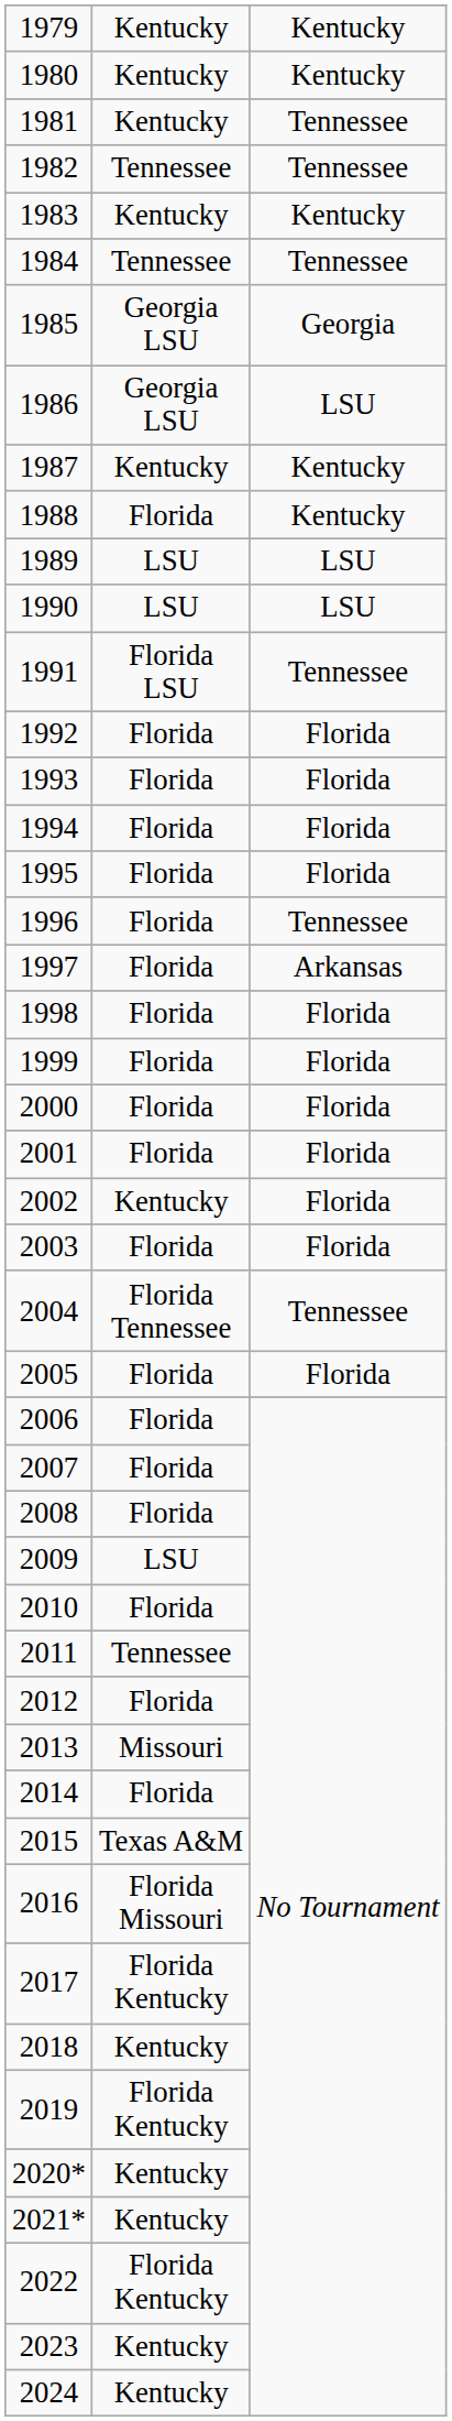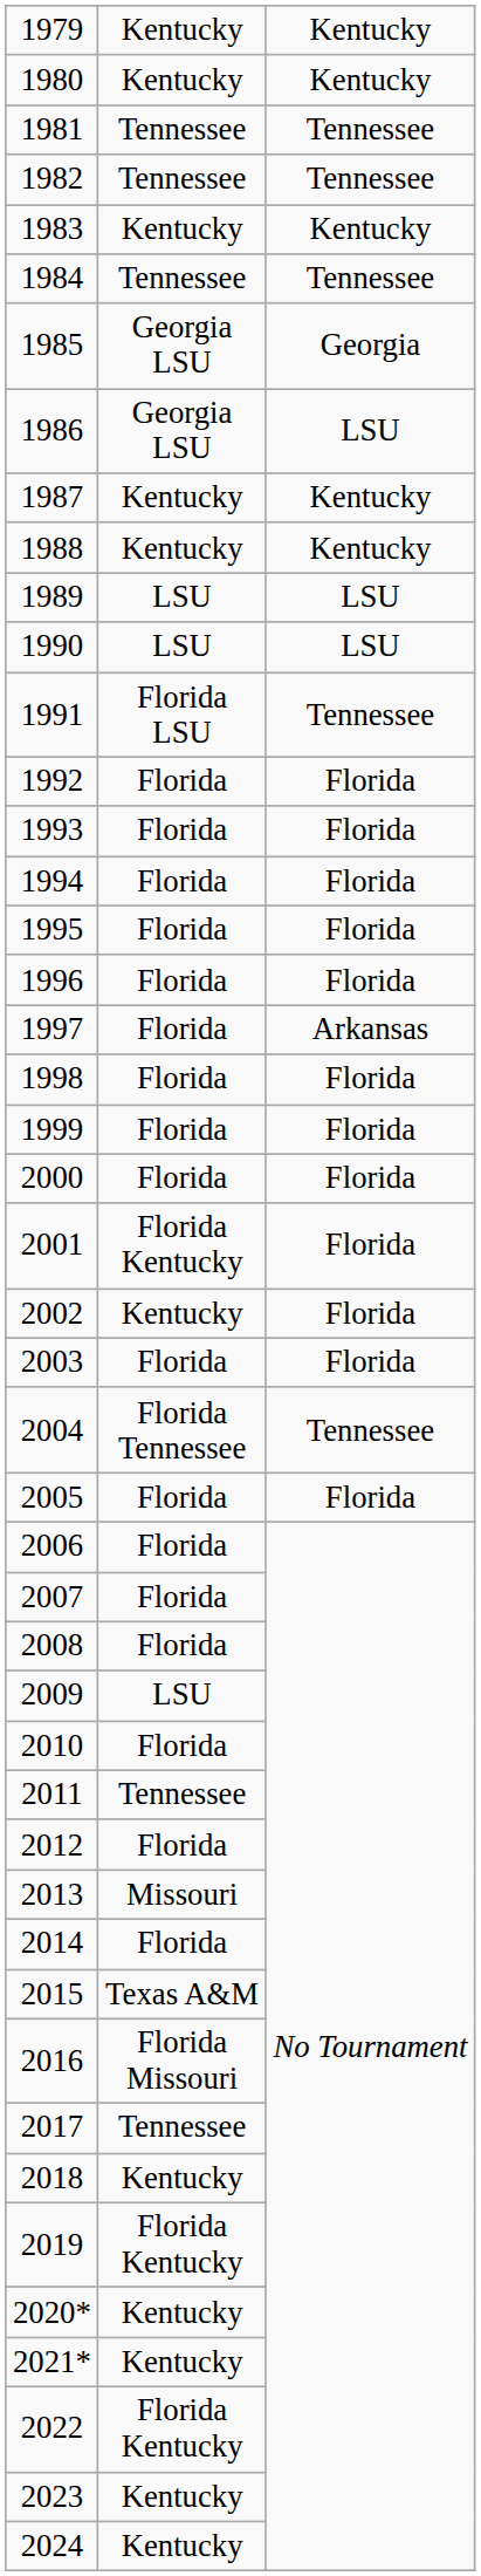 <table class="wikitable" style="text-align: center;">
 <tr>
 <td>1979</td>
 <td>Kentucky</td>
 <td>Kentucky</td>
 </tr>
 <tr>
 <td>1980</td>
 <td>Kentucky</td>
 <td>Kentucky</td>
 </tr>
 <tr>
 <td>1981</td>
-<td>Kentucky</td>
+<td>Tennessee</td>
 <td>Tennessee</td>
 </tr>
 <tr>
 <td>1982</td>
 <td>Tennessee</td>
 <td>Tennessee</td>
 </tr>
 <tr>
 <td>1983</td>
 <td>Kentucky</td>
 <td>Kentucky</td>
 </tr>
 <tr>
 <td>1984</td>
 <td>Tennessee</td>
 <td>Tennessee</td>
 </tr>
 <tr>
 <td>1985</td>
 <td>Georgia<br>LSU</td>
 <td>Georgia</td>
 </tr>
 <tr>
 <td>1986</td>
 <td>Georgia<br>LSU</td>
 <td>LSU</td>
 </tr>
 <tr>
 <td>1987</td>
 <td>Kentucky</td>
 <td>Kentucky</td>
 </tr>
 <tr>
 <td>1988</td>
-<td>Florida</td>
+<td>Kentucky</td>
 <td>Kentucky</td>
 </tr>
 <tr>
 <td>1989</td>
 <td>LSU</td>
 <td>LSU</td>
 </tr>
 <tr>
 <td>1990</td>
 <td>LSU</td>
 <td>LSU</td>
 </tr>
 <tr>
 <td>1991</td>
 <td>Florida<br>LSU</td>
 <td>Tennessee</td>
 </tr>
 <tr>
 <td>1992</td>
 <td>Florida</td>
 <td>Florida</td>
 </tr>
 <tr>
 <td>1993</td>
 <td>Florida</td>
 <td>Florida</td>
 </tr>
 <tr>
 <td>1994</td>
 <td>Florida</td>
 <td>Florida</td>
 </tr>
 <tr>
 <td>1995</td>
 <td>Florida</td>
 <td>Florida</td>
 </tr>
 <tr>
 <td>1996</td>
 <td>Florida</td>
-<td>Tennessee</td>
+<td>Florida</td>
 </tr>
 <tr>
 <td>1997</td>
 <td>Florida</td>
 <td>Arkansas</td>
 </tr>
 <tr>
 <td>1998</td>
 <td>Florida</td>
 <td>Florida</td>
 </tr>
 <tr>
 <td>1999</td>
 <td>Florida</td>
 <td>Florida</td>
 </tr>
 <tr>
 <td>2000</td>
 <td>Florida</td>
 <td>Florida</td>
 </tr>
 <tr>
 <td>2001</td>
-<td>Florida</td>
+<td>Florida<br>Kentucky</td>
 <td>Florida</td>
 </tr>
 <tr>
 <td>2002</td>
 <td>Kentucky</td>
 <td>Florida</td>
 </tr>
 <tr>
 <td>2003</td>
 <td>Florida</td>
 <td>Florida</td>
 </tr>
 <tr>
 <td>2004</td>
 <td>Florida<br>Tennessee</td>
 <td>Tennessee</td>
 </tr>
 <tr>
 <td>2005</td>
 <td>Florida</td>
 <td>Florida</td>
 </tr>
 <tr>
 <td>2006</td>
 <td>Florida</td>
 <td rowspan=19><em>No Tournament</em></td>
 </tr>
 <tr>
 <td>2007</td>
 <td>Florida</td>
 </tr>
 <tr>
 <td>2008</td>
 <td>Florida</td>
 </tr>
 <tr>
 <td>2009</td>
 <td>LSU</td>
 </tr>
 <tr>
 <td>2010</td>
 <td>Florida</td>
 </tr>
 <tr>
 <td>2011</td>
 <td>Tennessee</td>
 </tr>
 <tr>
 <td>2012</td>
 <td>Florida</td>
 </tr>
 <tr>
 <td>2013</td>
 <td>Missouri</td>
 </tr>
 <tr>
 <td>2014</td>
 <td>Florida</td>
 </tr>
 <tr>
 <td>2015</td>
 <td>Texas A&M</td>
 </tr>
 <tr>
 <td>2016</td>
 <td>Florida<br>Missouri</td>
 </tr>
 <tr>
 <td>2017</td>
-<td>Florida<br>Kentucky</td>
+<td>Tennessee</td>
 </tr>
 <tr>
 <td>2018</td>
 <td>Kentucky</td>
 </tr>
 <tr>
 <td>2019</td>
 <td>Florida<br>Kentucky</td>
 </tr>
 <tr>
 <td>2020*</td>
 <td>Kentucky</td>
 </tr>
 <tr>
 <td>2021*</td>
 <td>Kentucky</td>
 </tr>
 <tr>
 <td>2022</td>
 <td>Florida<br>Kentucky</td>
 </tr>
 <tr>
 <td>2023</td>
 <td>Kentucky</td>
 </tr>
 <tr>
 <td>2024</td>
 <td>Kentucky</td>
 </tr>
 </table>
